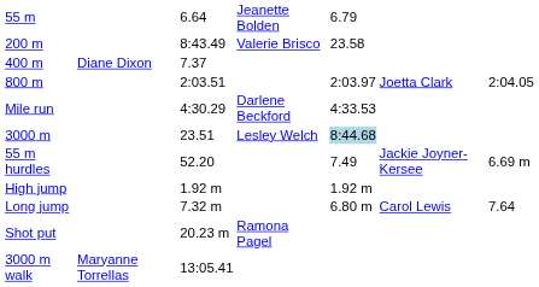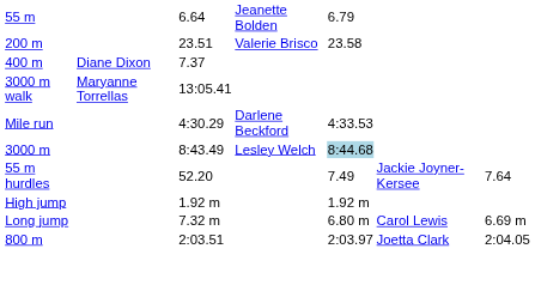 <table>
 <tr>
 <td><a href='#'>55 m</a></td>
 <td></td>
 <td>6.64</td>
 <td><a href='#'>Jeanette Bolden</a></td>
 <td>6.79</td>
 <td></td>
 <td></td>
 </tr>
 <tr>
 <td><a href='#'>200 m</a></td>
 <td></td>
-<td>8:43.49</td>
+<td>23.51</td>
 <td><a href='#'>Valerie Brisco</a></td>
 <td>23.58</td>
 <td></td>
 <td></td>
 </tr>
 <tr>
 <td><a href='#'>400 m</a></td>
 <td><a href='#'>Diane Dixon</a></td>
 <td>7.37</td>
 <td></td>
 <td></td>
 <td></td>
 <td></td>
 </tr>
 <tr>
-<td><a href='#'>800 m</a></td>
+<td><a href='#'>3000 m walk</a></td>
+<td><a href='#'>Maryanne Torrellas</a></td>
+<td>13:05.41</td>
 <td></td>
-<td>2:03.51</td>
 <td></td>
-<td>2:03.97</td>
-<td><a href='#'>Joetta Clark</a></td>
-<td>2:04.05</td>
+<td></td>
+<td></td>
 </tr>
 <tr>
 <td><a href='#'>Mile run</a></td>
 <td></td>
 <td>4:30.29</td>
 <td><a href='#'>Darlene Beckford</a></td>
 <td>4:33.53</td>
 <td></td>
 <td></td>
 </tr>
 <tr>
 <td><a href='#'>3000 m</a></td>
 <td></td>
-<td>23.51</td>
+<td>8:43.49</td>
 <td><a href='#'>Lesley Welch</a></td>
 <td style="background: lightblue;">8:44.68</td>
 <td></td>
 <td></td>
 </tr>
 <tr>
 <td><a href='#'>55 m hurdles</a></td>
 <td></td>
 <td>52.20</td>
 <td></td>
 <td>7.49</td>
 <td><a href='#'>Jackie Joyner-Kersee</a></td>
-<td>6.69 m</td>
+<td>7.64</td>
 </tr>
 <tr>
 <td><a href='#'>High jump</a></td>
 <td></td>
 <td>1.92 m</td>
 <td></td>
 <td>1.92 m</td>
 <td></td>
 <td></td>
 </tr>
 <tr>
 <td><a href='#'>Long jump</a></td>
 <td></td>
 <td>7.32 m</td>
 <td></td>
 <td>6.80 m</td>
 <td><a href='#'>Carol Lewis</a></td>
-<td>7.64</td>
+<td>6.69 m</td>
 </tr>
 <tr>
-<td><a href='#'>Shot put</a></td>
+<td><a href='#'>800 m</a></td>
 <td></td>
-<td>20.23 m</td>
-<td><a href='#'>Ramona Pagel</a></td>
+<td>2:03.51</td>
 <td></td>
-<td></td>
-<td></td>
-</tr>
-<tr>
-<td><a href='#'>3000 m walk</a></td>
-<td><a href='#'>Maryanne Torrellas</a></td>
-<td>13:05.41</td>
-<td></td>
-<td></td>
-<td></td>
-<td></td>
+<td>2:03.97</td>
+<td><a href='#'>Joetta Clark</a></td>
+<td>2:04.05</td>
 </tr>
 </table>
